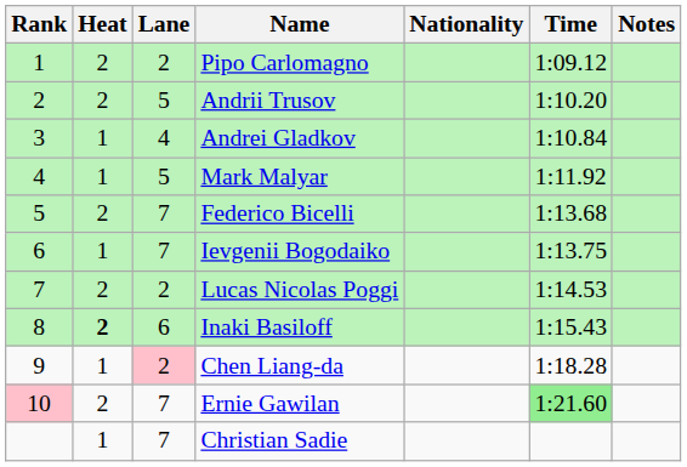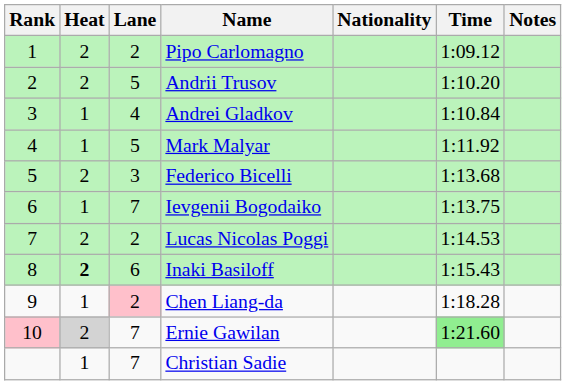 <table class="wikitable sortable" style="text-align:center">
 <tr>
 <th>Rank</th>
 <th>Heat</th>
 <th>Lane</th>
 <th>Name</th>
 <th>Nationality</th>
 <th>Time</th>
 <th>Notes</th>
 </tr>
 <tr bgcolor=bbf3bb>
 <td>1</td>
 <td>2</td>
 <td>2</td>
 <td align=left><a href='#'>Pipo Carlomagno</a></td>
 <td align=left></td>
 <td>1:09.12</td>
 <td></td>
 </tr>
 <tr bgcolor=bbf3bb>
 <td>2</td>
 <td>2</td>
 <td>5</td>
 <td align=left><a href='#'>Andrii Trusov</a></td>
 <td align=left></td>
 <td>1:10.20</td>
 <td></td>
 </tr>
 <tr bgcolor=bbf3bb>
 <td>3</td>
 <td>1</td>
 <td>4</td>
 <td align=left><a href='#'>Andrei Gladkov</a></td>
 <td align=left></td>
 <td>1:10.84</td>
 <td></td>
 </tr>
 <tr bgcolor=bbf3bb>
 <td>4</td>
 <td>1</td>
 <td>5</td>
 <td align=left><a href='#'>Mark Malyar</a></td>
 <td align=left></td>
 <td>1:11.92</td>
 <td></td>
 </tr>
 <tr bgcolor=bbf3bb>
 <td>5</td>
 <td>2</td>
-<td>7</td>
+<td>3</td>
 <td align=left><a href='#'>Federico Bicelli</a></td>
 <td align=left></td>
 <td>1:13.68</td>
 <td></td>
 </tr>
 <tr bgcolor=bbf3bb>
 <td>6</td>
 <td>1</td>
 <td>7</td>
 <td align=left><a href='#'>Ievgenii Bogodaiko</a></td>
 <td align=left></td>
 <td>1:13.75</td>
 <td></td>
 </tr>
 <tr bgcolor=bbf3bb>
 <td>7</td>
 <td>2</td>
 <td>2</td>
 <td align=left><a href='#'>Lucas Nicolas Poggi</a></td>
 <td align=left></td>
 <td>1:14.53</td>
 <td></td>
 </tr>
 <tr bgcolor=bbf3bb>
 <td>8</td>
 <td><strong>2</strong></td>
 <td>6</td>
 <td align=left><a href='#'>Inaki Basiloff</a></td>
 <td align=left></td>
 <td>1:15.43</td>
 <td></td>
 </tr>
 <tr>
 <td>9</td>
 <td>1</td>
 <td style="background: pink;">2</td>
 <td align=left><a href='#'>Chen Liang-da</a></td>
 <td align=left></td>
 <td>1:18.28</td>
 <td></td>
 </tr>
 <tr>
 <td style="background: pink;">10</td>
-<td>2</td>
+<td style="background: lightgrey;">2</td>
 <td>7</td>
 <td align=left><a href='#'>Ernie Gawilan</a></td>
 <td align=left></td>
 <td style="background: lightgreen;">1:21.60</td>
 <td></td>
 </tr>
 <tr>
 <td></td>
 <td>1</td>
 <td>7</td>
 <td align=left><a href='#'>Christian Sadie</a></td>
 <td align=left></td>
 <td></td>
 <td></td>
 </tr>
 </table>
